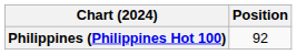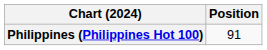 <table class="wikitable sortable plainrowheaders" style="text-align:center">
 <tr>
 <th scope="col">Chart (2024)</th>
 <th scope="col">Position</th>
 </tr>
 <tr>
 <th scope="row">Philippines (<a href='#'>Philippines Hot 100</a>)</th>
-<td>92</td>
+<td>91</td>
 </tr>
 </table>
